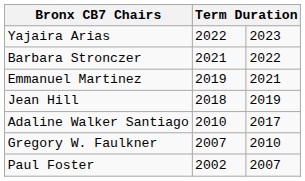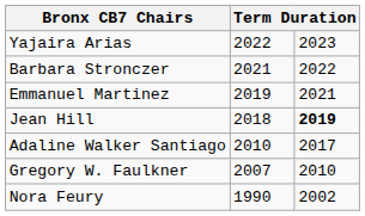 <table class="wikitable">
 <tr>
 <th>Bronx CB7 Chairs</th>
 <th colspan="2">Term Duration</th>
 </tr>
 <tr>
 <td>Yajaira Arias</td>
 <td>2022</td>
 <td>2023</td>
 </tr>
 <tr>
 <td>Barbara Stronczer</td>
 <td>2021</td>
 <td>2022</td>
 </tr>
 <tr>
 <td>Emmanuel Martinez</td>
 <td>2019</td>
 <td>2021</td>
 </tr>
 <tr>
 <td>Jean Hill</td>
 <td>2018</td>
-<td>2019</td>
+<td><strong>2019</strong></td>
 </tr>
 <tr>
 <td>Adaline Walker Santiago</td>
 <td>2010</td>
 <td>2017</td>
 </tr>
 <tr>
 <td>Gregory W. Faulkner</td>
 <td>2007</td>
 <td>2010</td>
 </tr>
 <tr>
-<td>Paul Foster</td>
+<td>Nora Feury</td>
+<td>1990</td>
 <td>2002</td>
-<td>2007</td>
 </tr>
 </table>
